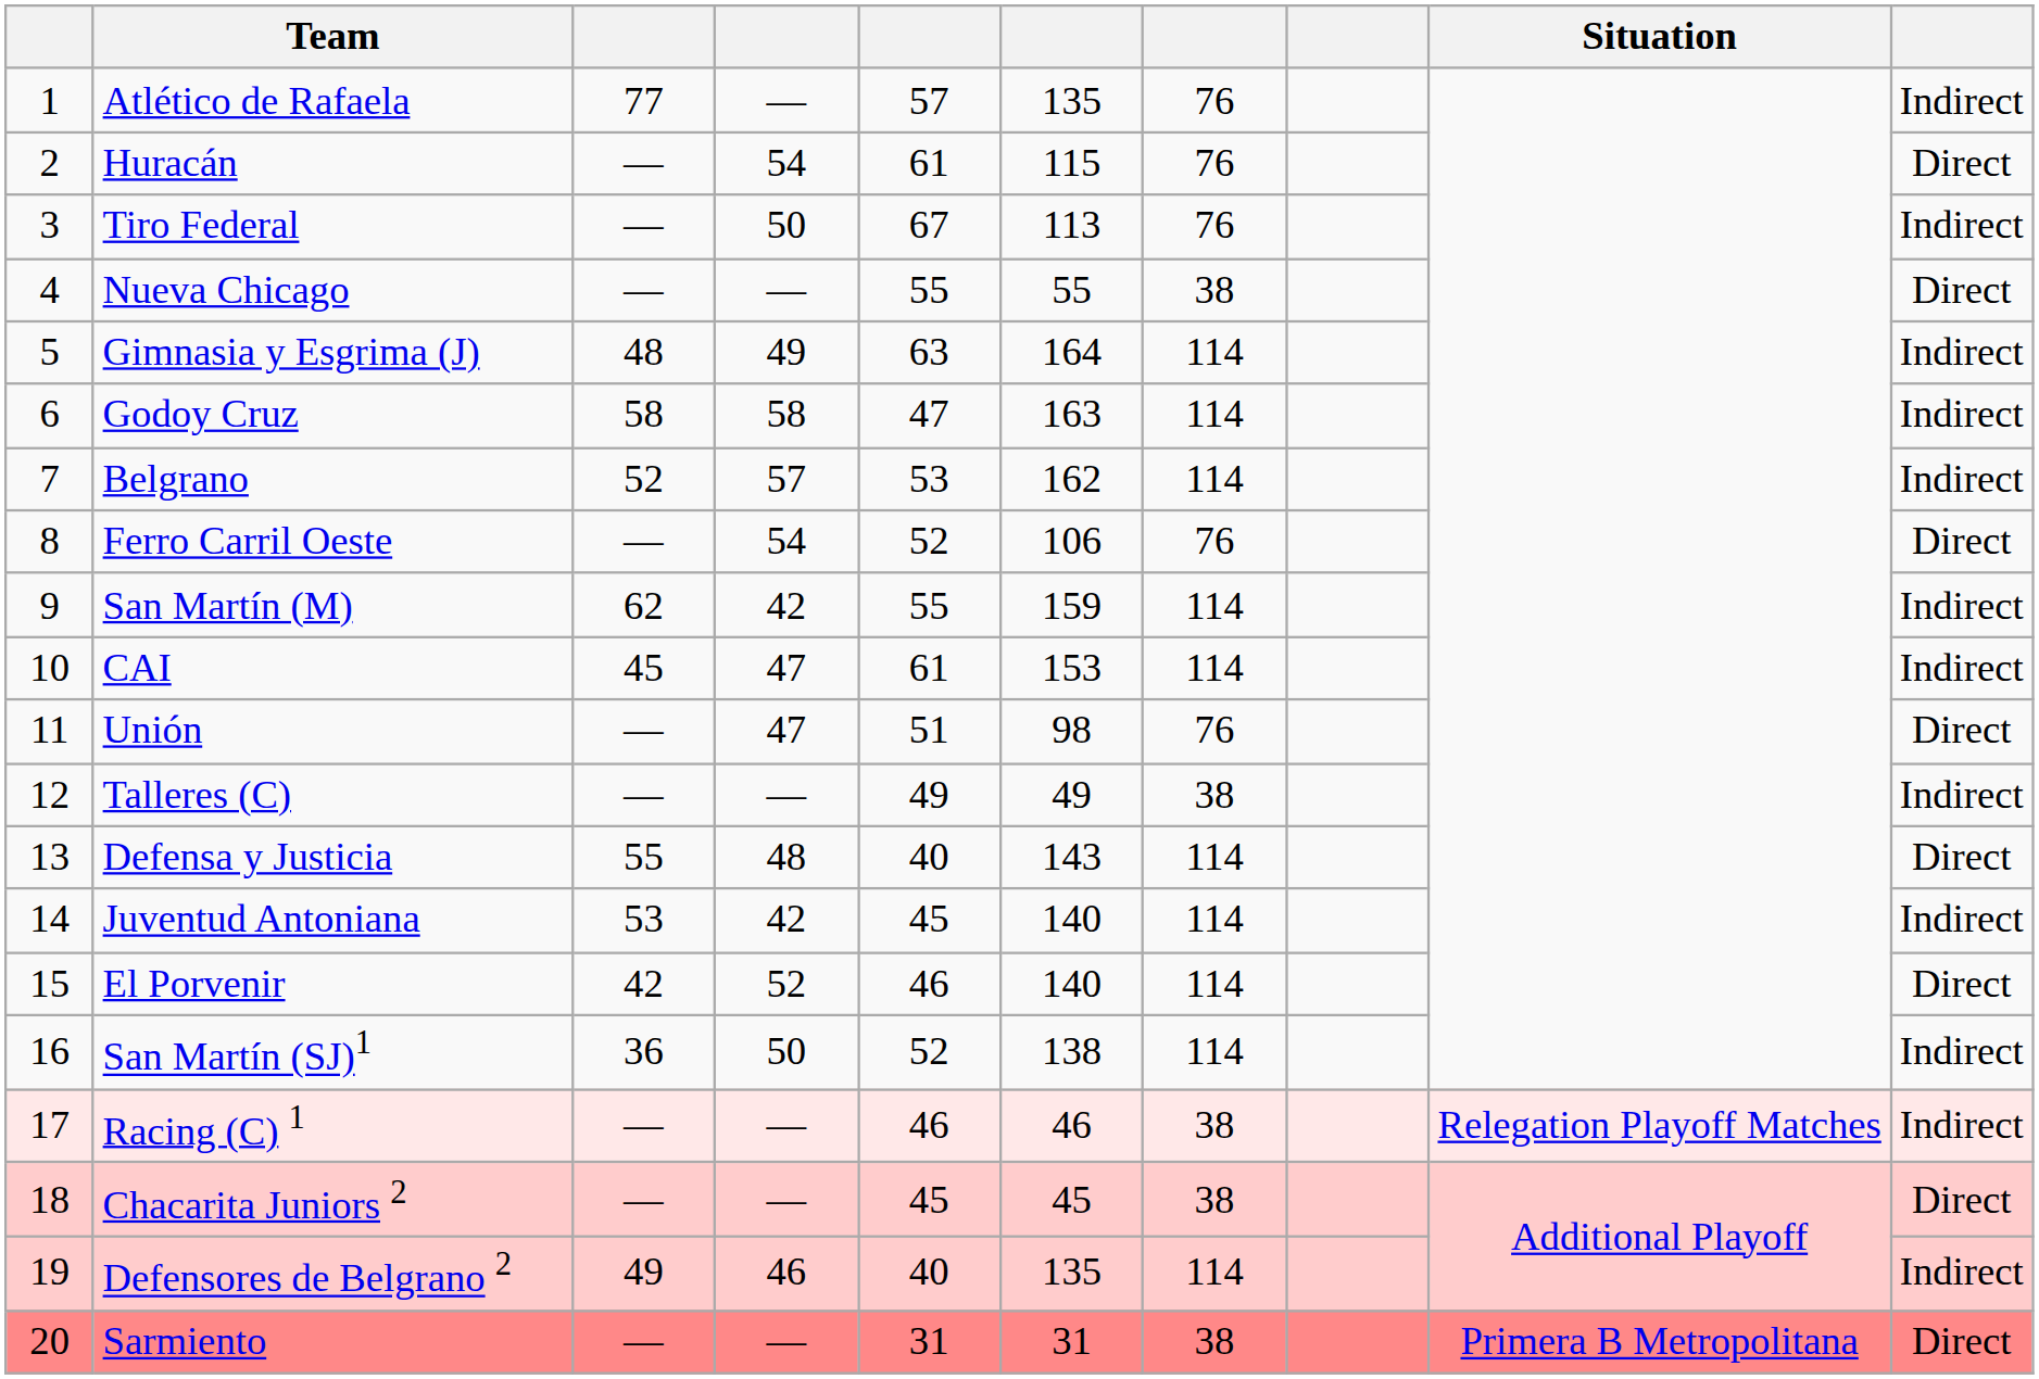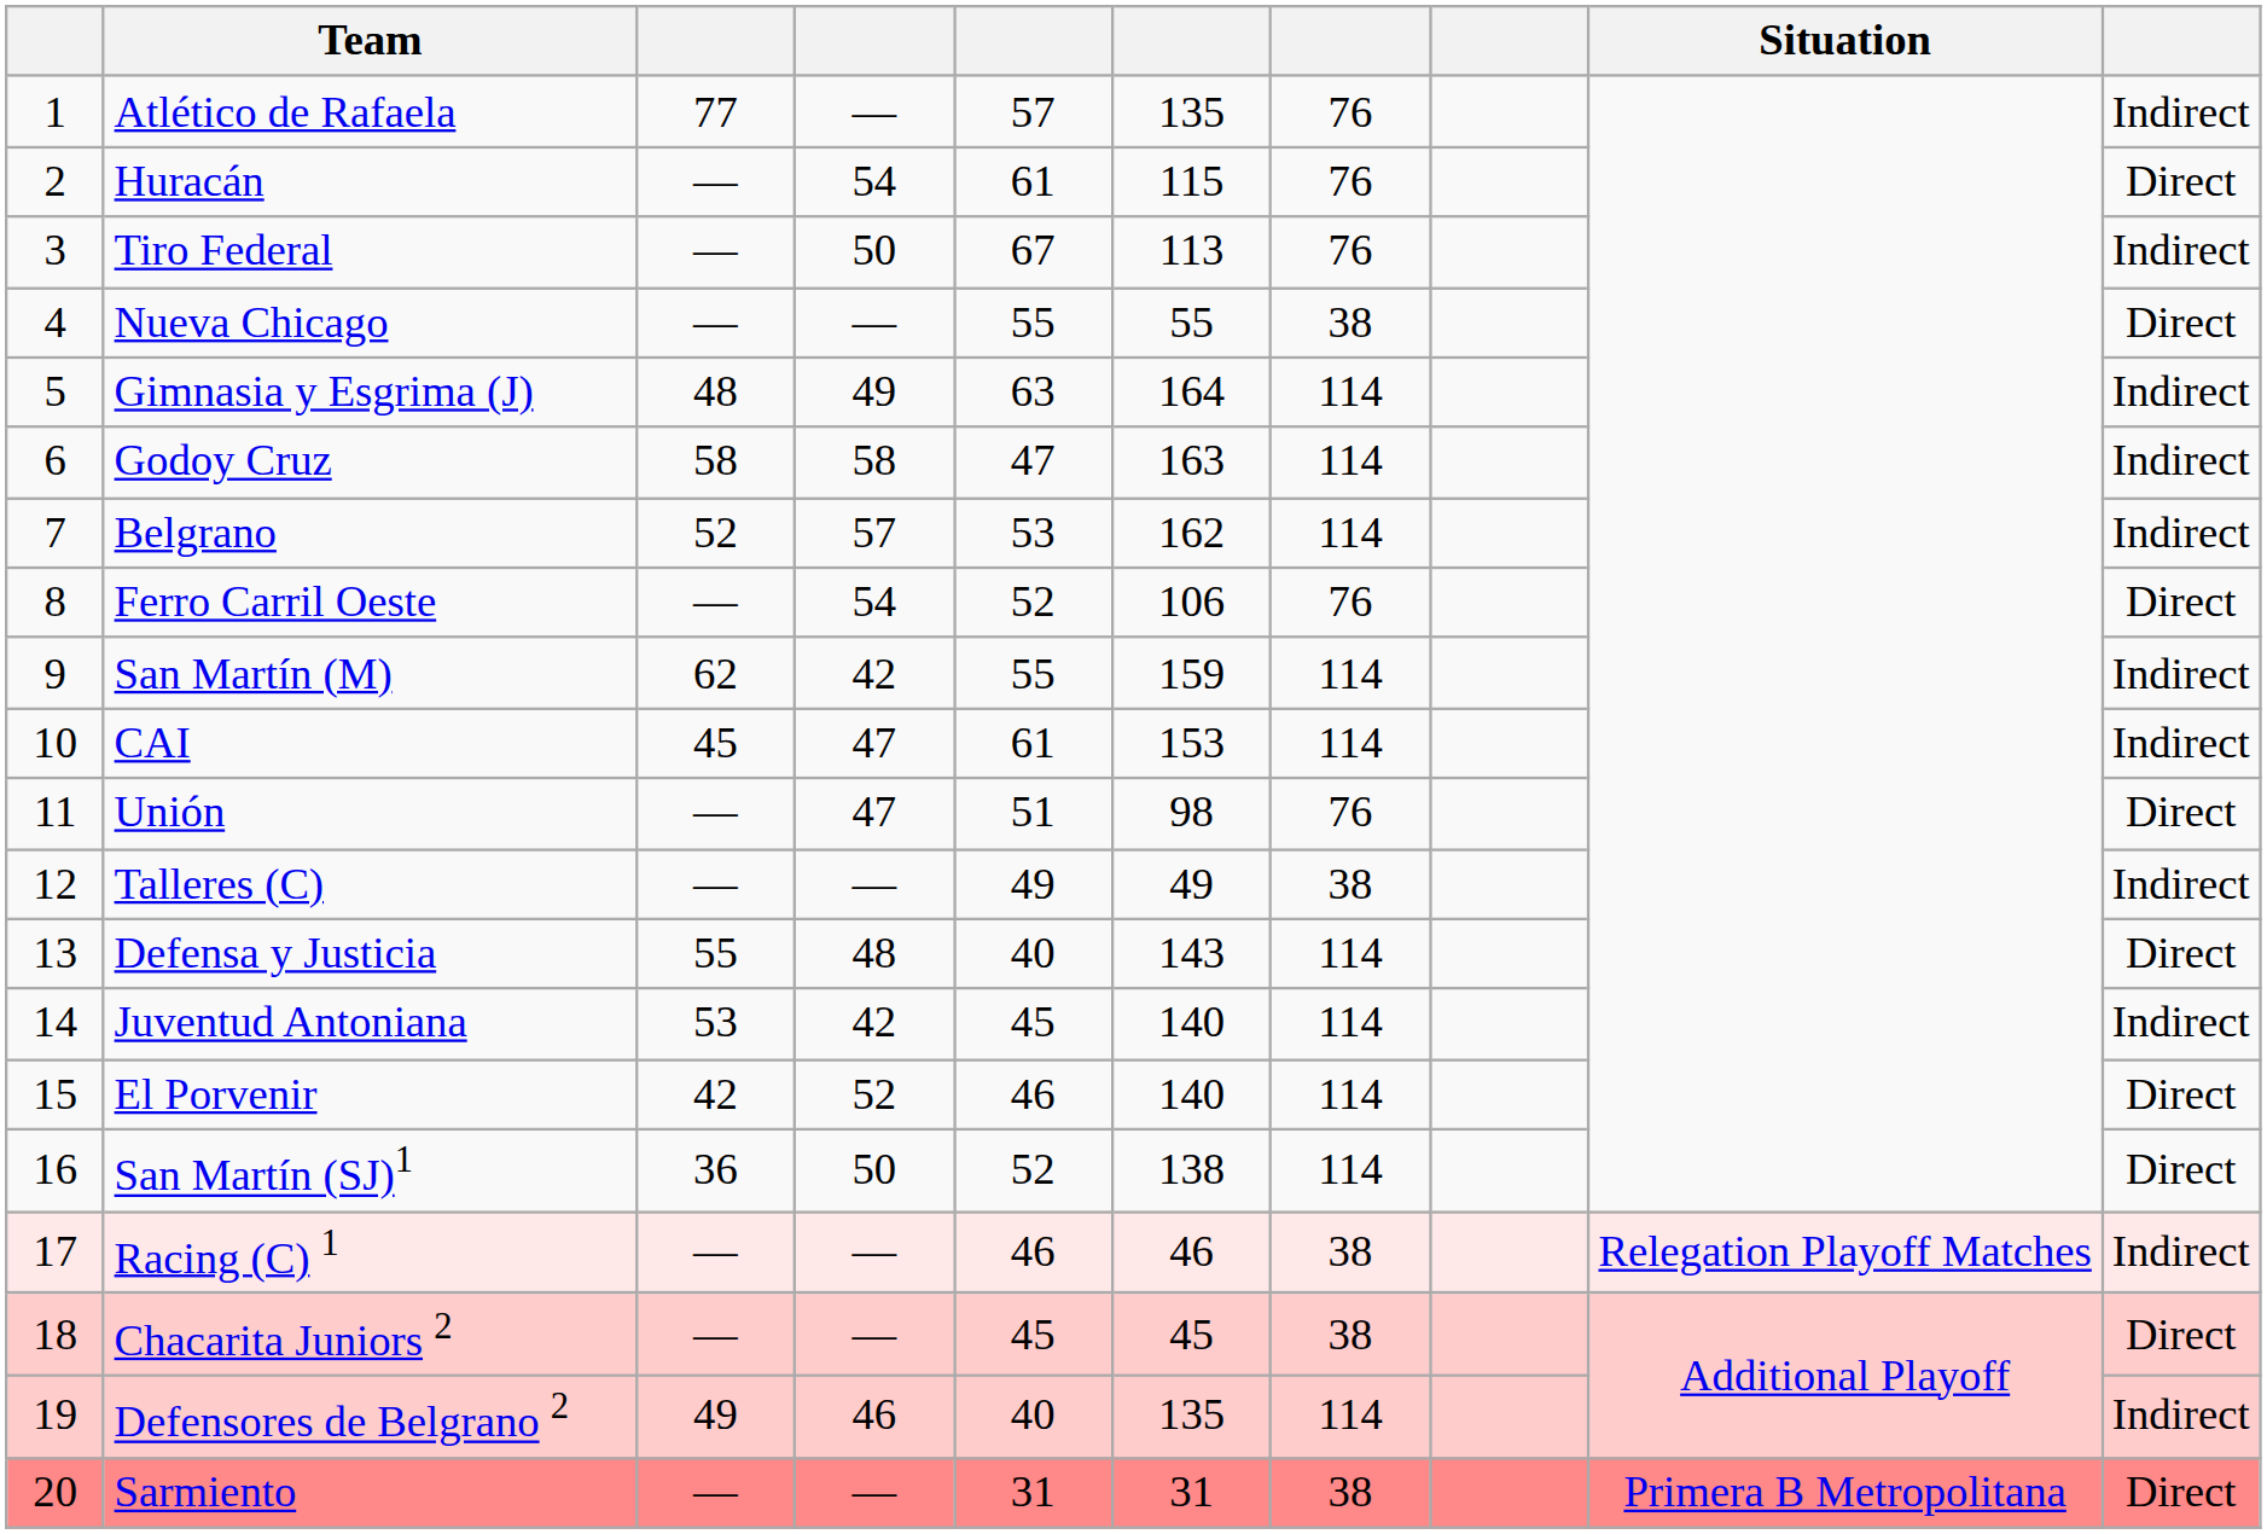 <table class="wikitable" style="text-align: center;">
 <tr>
 <th width=28><br></th>
 <th width=185>Team</th>
 <th width=50></th>
 <th width=50></th>
 <th width=50></th>
 <th width=50></th>
 <th width=50></th>
 <th width=50><br></th>
 <th>Situation</th>
 <th><br></th>
 </tr>
 <tr>
 <td>1</td>
 <td align="left"><a href='#'>Atlético de Rafaela</a></td>
 <td>77</td>
 <td>—</td>
 <td>57</td>
 <td>135</td>
 <td>76</td>
 <td><strong></strong></td>
 <td rowspan=16></td>
 <td>Indirect</td>
 </tr>
 <tr>
 <td>2</td>
 <td align="left"><a href='#'>Huracán</a></td>
 <td>—</td>
 <td>54</td>
 <td>61</td>
 <td>115</td>
 <td>76</td>
 <td><strong></strong></td>
 <td>Direct</td>
 </tr>
 <tr>
 <td>3</td>
 <td align="left"><a href='#'>Tiro Federal</a></td>
 <td>—</td>
 <td>50</td>
 <td>67</td>
 <td>113</td>
 <td>76</td>
 <td><strong></strong></td>
 <td>Indirect</td>
 </tr>
 <tr>
 <td>4</td>
 <td align="left"><a href='#'>Nueva Chicago</a></td>
 <td>—</td>
 <td>—</td>
 <td>55</td>
 <td>55</td>
 <td>38</td>
 <td><strong></strong></td>
 <td>Direct</td>
 </tr>
 <tr>
 <td>5</td>
 <td align="left"><a href='#'>Gimnasia y Esgrima (J)</a></td>
 <td>48</td>
 <td>49</td>
 <td>63</td>
 <td>164</td>
 <td>114</td>
 <td><strong></strong></td>
 <td>Indirect</td>
 </tr>
 <tr>
 <td>6</td>
 <td align="left"><a href='#'>Godoy Cruz</a></td>
 <td>58</td>
 <td>58</td>
 <td>47</td>
 <td>163</td>
 <td>114</td>
 <td><strong></strong></td>
 <td>Indirect</td>
 </tr>
 <tr>
 <td>7</td>
 <td align="left"><a href='#'>Belgrano</a></td>
 <td>52</td>
 <td>57</td>
 <td>53</td>
 <td>162</td>
 <td>114</td>
 <td><strong></strong></td>
 <td>Indirect</td>
 </tr>
 <tr>
 <td>8</td>
 <td align="left"><a href='#'>Ferro Carril Oeste</a></td>
 <td>—</td>
 <td>54</td>
 <td>52</td>
 <td>106</td>
 <td>76</td>
 <td><strong></strong></td>
 <td>Direct</td>
 </tr>
 <tr>
 <td>9</td>
 <td align="left"><a href='#'>San Martín (M)</a></td>
 <td>62</td>
 <td>42</td>
 <td>55</td>
 <td>159</td>
 <td>114</td>
 <td><strong></strong></td>
 <td>Indirect</td>
 </tr>
 <tr>
 <td>10</td>
 <td align="left"><a href='#'>CAI</a></td>
 <td>45</td>
 <td>47</td>
 <td>61</td>
 <td>153</td>
 <td>114</td>
 <td><strong></strong></td>
 <td>Indirect</td>
 </tr>
 <tr>
 <td>11</td>
 <td align="left"><a href='#'>Unión</a></td>
 <td>—</td>
 <td>47</td>
 <td>51</td>
 <td>98</td>
 <td>76</td>
 <td><strong></strong></td>
 <td>Direct</td>
 </tr>
 <tr>
 <td>12</td>
 <td align="left"><a href='#'>Talleres (C)</a></td>
 <td>—</td>
 <td>—</td>
 <td>49</td>
 <td>49</td>
 <td>38</td>
 <td><strong></strong></td>
 <td>Indirect</td>
 </tr>
 <tr>
 <td>13</td>
 <td align="left"><a href='#'>Defensa y Justicia</a></td>
 <td>55</td>
 <td>48</td>
 <td>40</td>
 <td>143</td>
 <td>114</td>
 <td><strong></strong></td>
 <td>Direct</td>
 </tr>
 <tr>
 <td>14</td>
 <td align="left"><a href='#'>Juventud Antoniana</a></td>
 <td>53</td>
 <td>42</td>
 <td>45</td>
 <td>140</td>
 <td>114</td>
 <td><strong></strong></td>
 <td>Indirect</td>
 </tr>
 <tr>
 <td>15</td>
 <td align="left"><a href='#'>El Porvenir</a></td>
 <td>42</td>
 <td>52</td>
 <td>46</td>
 <td>140</td>
 <td>114</td>
 <td><strong></strong></td>
 <td>Direct</td>
 </tr>
 <tr>
 <td>16</td>
 <td align="left"><a href='#'>San Martín (SJ)</a><sup>1</sup></td>
 <td>36</td>
 <td>50</td>
 <td>52</td>
 <td>138</td>
 <td>114</td>
 <td><strong></strong></td>
-<td>Indirect</td>
+<td>Direct</td>
 </tr>
 <tr style="background:#FFE8E8">
 <td>17</td>
 <td align="left"><a href='#'>Racing (C)</a> <sup>1</sup></td>
 <td>—</td>
 <td>—</td>
 <td>46</td>
 <td>46</td>
 <td>38</td>
 <td><strong></strong></td>
 <td bgcolor=#FFE8E8><a href='#'>Relegation Playoff Matches</a></td>
 <td>Indirect</td>
 </tr>
 <tr bgcolor=FFCCCC>
 <td>18</td>
 <td align="left"><a href='#'>Chacarita Juniors</a> <sup>2</sup></td>
 <td>—</td>
 <td>—</td>
 <td>45</td>
 <td>45</td>
 <td>38</td>
 <td><strong></strong></td>
 <td rowspan=2><a href='#'>Additional Playoff</a></td>
 <td>Direct</td>
 </tr>
 <tr bgcolor=FFCCCC>
 <td>19</td>
 <td align="left"><a href='#'>Defensores de Belgrano</a>  <sup>2</sup></td>
 <td>49</td>
 <td>46</td>
 <td>40</td>
 <td>135</td>
 <td>114</td>
 <td><strong></strong></td>
 <td>Indirect</td>
 </tr>
 <tr bgcolor=#FF8888>
 <td>20</td>
 <td align="left"><a href='#'>Sarmiento</a></td>
 <td>—</td>
 <td>—</td>
 <td>31</td>
 <td>31</td>
 <td>38</td>
 <td><strong></strong></td>
 <td bgcolor=#FF8888><a href='#'>Primera B Metropolitana</a></td>
 <td>Direct</td>
 </tr>
 </table>
